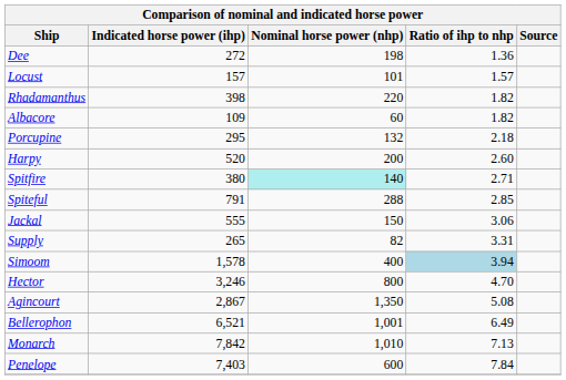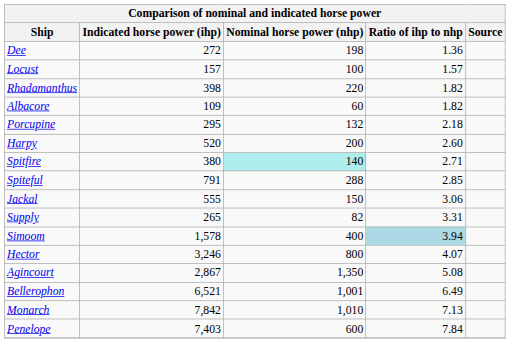 <table class="wikitable sortable collapsible">
 <tr>
 <th colspan=5>Comparison of nominal and indicated horse power</th>
 </tr>
 <tr>
 <th>Ship</th>
 <th>Indicated horse power (ihp)</th>
 <th>Nominal horse power (nhp)</th>
 <th>Ratio of ihp to nhp</th>
 <th>Source</th>
 </tr>
 <tr valign="top">
 <td><a href='#'><em>Dee</em></a></td>
 <td align = right>272</td>
 <td align = right>198</td>
 <td align = right>1.36</td>
 <td></td>
 </tr>
 <tr valign="top">
 <td><a href='#'><em>Locust</em></a></td>
 <td align = right>157</td>
-<td align = right>101</td>
+<td align = right>100</td>
 <td align = right>1.57</td>
 <td></td>
 </tr>
 <tr valign="top">
 <td><a href='#'><em>Rhadamanthus</em></a></td>
 <td align = right>398</td>
 <td align = right>220</td>
 <td align = right>1.82</td>
 <td></td>
 </tr>
 <tr valign="top">
 <td><a href='#'><em>Albacore</em></a></td>
 <td align = right>109</td>
 <td align = right>60</td>
 <td align = right>1.82</td>
 <td></td>
 </tr>
 <tr valign="top">
 <td><a href='#'><em>Porcupine</em></a></td>
 <td align = right>295</td>
 <td align = right>132</td>
 <td align = right>2.18</td>
 <td></td>
 </tr>
 <tr valign="top">
 <td><a href='#'><em>Harpy</em></a></td>
 <td align = right>520</td>
 <td align = right>200</td>
 <td align = right>2.60</td>
 <td></td>
 </tr>
 <tr valign="top">
 <td><a href='#'><em>Spitfire</em></a></td>
 <td align = right>380</td>
 <td align = right style="background: paleturquoise;">140</td>
 <td align = right>2.71</td>
 <td></td>
 </tr>
 <tr valign="top">
 <td><a href='#'><em>Spiteful</em></a></td>
 <td align = right>791</td>
 <td align = right>288</td>
 <td align = right>2.85</td>
 <td></td>
 </tr>
 <tr valign="top">
 <td><a href='#'><em>Jackal</em></a></td>
 <td align = right>555</td>
 <td align = right>150</td>
 <td align = right>3.06</td>
 <td></td>
 </tr>
 <tr valign="top">
 <td><a href='#'><em>Supply</em></a></td>
 <td align = right>265</td>
 <td align = right>82</td>
 <td align = right>3.31</td>
 <td></td>
 </tr>
 <tr valign="top">
 <td><a href='#'><em>Simoom</em></a></td>
 <td align = right>1,578</td>
 <td align = right>400</td>
 <td align = right style="background: lightblue;">3.94</td>
 <td></td>
 </tr>
 <tr valign="top">
 <td><a href='#'><em>Hector</em></a></td>
 <td align = right>3,246</td>
 <td align = right>800</td>
-<td align = right>4.70</td>
+<td align = right>4.07</td>
 <td></td>
 </tr>
 <tr valign="top">
 <td><a href='#'><em>Agincourt</em></a></td>
 <td align = right>2,867</td>
 <td align = right>1,350</td>
 <td align = right>5.08</td>
 <td></td>
 </tr>
 <tr valign="top">
 <td><a href='#'><em>Bellerophon</em></a></td>
 <td align = right>6,521</td>
 <td align = right>1,001</td>
 <td align = right>6.49</td>
 <td></td>
 </tr>
 <tr valign="top">
 <td><a href='#'><em>Monarch</em></a></td>
 <td align = right>7,842</td>
 <td align = right>1,010</td>
 <td align = right>7.13</td>
 <td></td>
 </tr>
 <tr valign="top">
 <td><a href='#'><em>Penelope</em></a></td>
 <td align = right>7,403</td>
 <td align = right>600</td>
 <td align = right>7.84</td>
 <td></td>
 </tr>
 <tr>
 </tr>
 </table>
